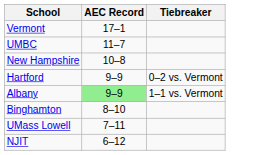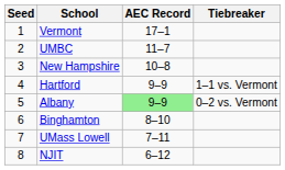 <table class="wikitable" style="text-align:center">
 <tr>
+<th>Seed</th>
 <th>School</th>
 <th>AEC Record</th>
 <th>Tiebreaker</th>
 </tr>
 <tr>
+<td>1</td>
 <td align="left"><a href='#'>Vermont</a></td>
 <td>17–1</td>
 <td></td>
 </tr>
 <tr>
+<td>2</td>
 <td align="left"><a href='#'>UMBC</a></td>
 <td>11–7</td>
 <td></td>
 </tr>
 <tr>
+<td>3</td>
 <td align="left"><a href='#'>New Hampshire</a></td>
 <td>10–8</td>
 <td></td>
 </tr>
 <tr>
+<td>4</td>
 <td align="left"><a href='#'>Hartford</a></td>
 <td>9–9</td>
+<td>1–1 vs. Vermont</td>
+</tr>
+<tr>
+<td>5</td>
+<td align="left"><a href='#'>Albany</a></td>
+<td style="background: lightgreen;">9–9</td>
 <td>0–2 vs. Vermont</td>
 </tr>
 <tr>
-<td align="left"><a href='#'>Albany</a></td>
-<td style="background: lightgreen;">9–9</td>
-<td>1–1 vs. Vermont</td>
-</tr>
-<tr>
+<td>6</td>
 <td align="left"><a href='#'>Binghamton</a></td>
 <td>8–10</td>
 <td></td>
 </tr>
 <tr>
+<td>7</td>
 <td align="left"><a href='#'>UMass Lowell</a></td>
 <td>7–11</td>
 <td></td>
 </tr>
 <tr>
+<td>8</td>
 <td align="left"><a href='#'>NJIT</a></td>
 <td>6–12</td>
 <td></td>
 </tr>
 </table>
